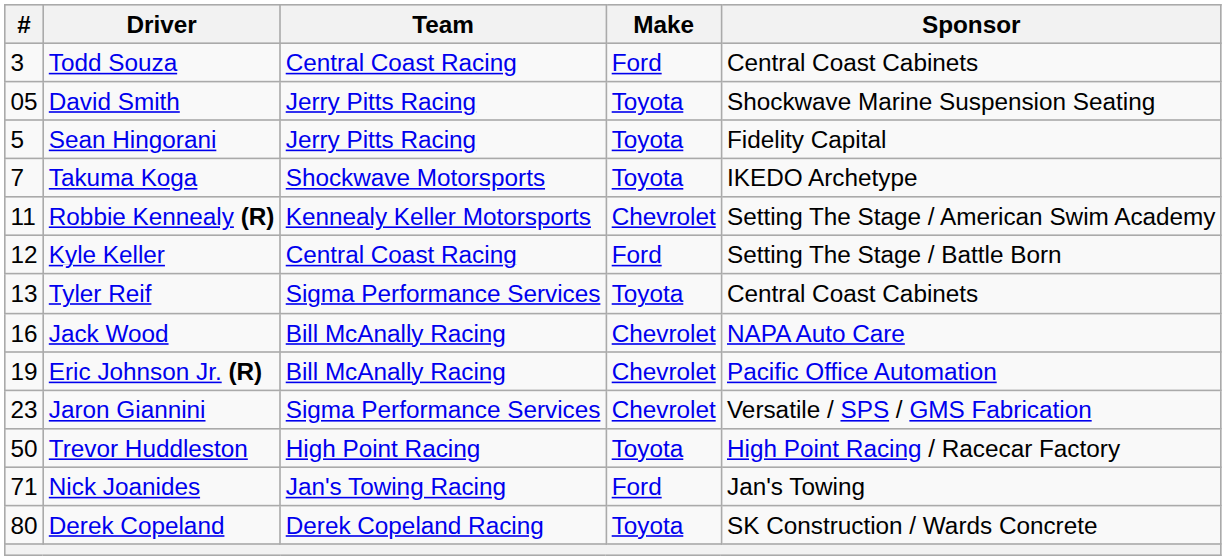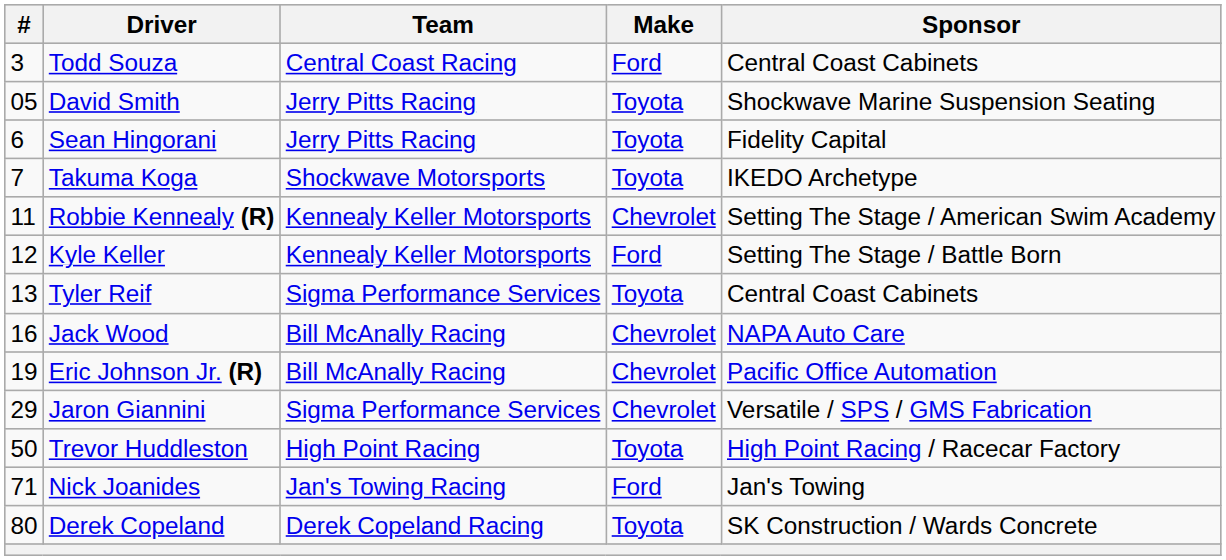 <table class="wikitable" style="font-size: 95%;">
 <tr>
 <th>#</th>
 <th>Driver</th>
 <th>Team</th>
 <th>Make</th>
 <th>Sponsor</th>
 </tr>
 <tr>
 <td>3</td>
 <td><a href='#'>Todd Souza</a></td>
 <td><a href='#'>Central Coast Racing</a></td>
 <td><a href='#'>Ford</a></td>
 <td>Central Coast Cabinets</td>
 </tr>
 <tr>
 <td>05</td>
 <td><a href='#'>David Smith</a></td>
 <td><a href='#'>Jerry Pitts Racing</a></td>
 <td><a href='#'>Toyota</a></td>
 <td nowrap>Shockwave Marine Suspension Seating</td>
 </tr>
 <tr>
-<td>5</td>
+<td>6</td>
 <td><a href='#'>Sean Hingorani</a></td>
 <td><a href='#'>Jerry Pitts Racing</a></td>
 <td><a href='#'>Toyota</a></td>
 <td>Fidelity Capital</td>
 </tr>
 <tr>
 <td>7</td>
 <td><a href='#'>Takuma Koga</a></td>
 <td><a href='#'>Shockwave Motorsports</a></td>
 <td><a href='#'>Toyota</a></td>
 <td>IKEDO Archetype</td>
 </tr>
 <tr>
 <td>11</td>
 <td nowrap=""><a href='#'>Robbie Kennealy</a> <strong>(R)</strong></td>
 <td><a href='#'>Kennealy Keller Motorsports</a></td>
 <td><a href='#'>Chevrolet</a></td>
 <td>Setting The Stage / American Swim Academy</td>
 </tr>
 <tr>
 <td>12</td>
 <td><a href='#'>Kyle Keller</a></td>
-<td><a href='#'>Central Coast Racing</a></td>
+<td><a href='#'>Kennealy Keller Motorsports</a></td>
 <td><a href='#'>Ford</a></td>
 <td>Setting The Stage / Battle Born</td>
 </tr>
 <tr>
 <td>13</td>
 <td><a href='#'>Tyler Reif</a></td>
 <td nowrap><a href='#'>Sigma Performance Services</a></td>
 <td><a href='#'>Toyota</a></td>
 <td>Central Coast Cabinets</td>
 </tr>
 <tr>
 <td>16</td>
 <td><a href='#'>Jack Wood</a></td>
 <td><a href='#'>Bill McAnally Racing</a></td>
 <td><a href='#'>Chevrolet</a></td>
 <td><a href='#'>NAPA Auto Care</a></td>
 </tr>
 <tr>
 <td>19</td>
 <td><a href='#'>Eric Johnson Jr.</a> <strong>(R)</strong></td>
 <td><a href='#'>Bill McAnally Racing</a></td>
 <td><a href='#'>Chevrolet</a></td>
 <td><a href='#'>Pacific Office Automation</a></td>
 </tr>
 <tr>
-<td>23</td>
+<td>29</td>
 <td><a href='#'>Jaron Giannini</a></td>
 <td nowrap><a href='#'>Sigma Performance Services</a></td>
 <td><a href='#'>Chevrolet</a></td>
 <td>Versatile / <a href='#'>SPS</a> / <a href='#'>GMS Fabrication</a></td>
 </tr>
 <tr>
 <td>50</td>
 <td><a href='#'>Trevor Huddleston</a></td>
 <td><a href='#'>High Point Racing</a></td>
 <td><a href='#'>Toyota</a></td>
 <td><a href='#'>High Point Racing</a> / Racecar Factory</td>
 </tr>
 <tr>
 <td>71</td>
 <td><a href='#'>Nick Joanides</a></td>
 <td><a href='#'>Jan's Towing Racing</a></td>
 <td><a href='#'>Ford</a></td>
 <td>Jan's Towing</td>
 </tr>
 <tr>
 <td>80</td>
 <td><a href='#'>Derek Copeland</a></td>
 <td><a href='#'>Derek Copeland Racing</a></td>
 <td><a href='#'>Toyota</a></td>
 <td>SK Construction / Wards Concrete</td>
 </tr>
 <tr>
 <th colspan="5"></th>
 </tr>
 </table>
